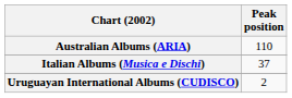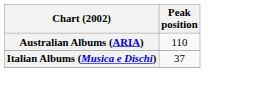 <table class="wikitable sortable plainrowheaders" style="text-align:center;">
 <tr>
 <th scope="col">Chart (2002)</th>
 <th scope="col">Peak<br>position</th>
 </tr>
 <tr>
 <th scope="row">Australian Albums (<a href='#'>ARIA</a>)</th>
 <td>110</td>
 </tr>
 <tr>
 </tr>
 <tr>
 </tr>
 <tr>
 </tr>
 <tr>
 <th scope="row">Italian Albums (<em><a href='#'>Musica e Dischi</a></em>)</th>
 <td>37</td>
 </tr>
 <tr>
 </tr>
 <tr>
 </tr>
-<tr>
-<th scope="row">Uruguayan International Albums (<a href='#'>CUDISCO</a>)</th>
-<td>2</td>
-</tr>
 </table>
